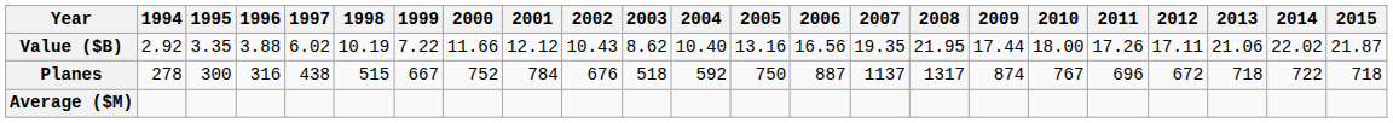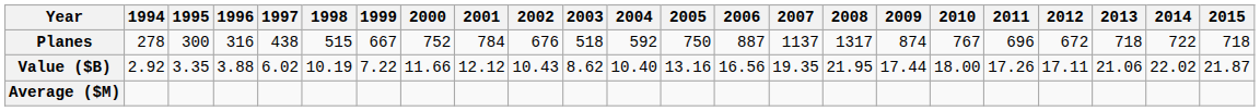 <table class="wikitable" style="text-align:right">
 <tr>
 <th>Year</th>
 <th>1994</th>
 <th>1995</th>
 <th>1996</th>
 <th>1997</th>
 <th>1998</th>
 <th>1999</th>
 <th>2000</th>
 <th>2001</th>
 <th>2002</th>
 <th>2003</th>
 <th>2004</th>
 <th>2005</th>
 <th>2006</th>
 <th>2007</th>
 <th>2008</th>
 <th>2009</th>
 <th>2010</th>
 <th>2011</th>
 <th>2012</th>
 <th>2013</th>
 <th>2014</th>
 <th>2015</th>
 </tr>
 <tr>
+<th>Planes</th>
+<td>278</td>
+<td>300</td>
+<td>316</td>
+<td>438</td>
+<td>515</td>
+<td>667</td>
+<td>752</td>
+<td>784</td>
+<td>676</td>
+<td>518</td>
+<td>592</td>
+<td>750</td>
+<td>887</td>
+<td>1137</td>
+<td>1317</td>
+<td>874</td>
+<td>767</td>
+<td>696</td>
+<td>672</td>
+<td>718</td>
+<td>722</td>
+<td>718</td>
+</tr>
+<tr>
 <th>Value ($B)</th>
 <td>2.92</td>
 <td>3.35</td>
 <td>3.88</td>
 <td>6.02</td>
 <td>10.19</td>
 <td>7.22</td>
 <td>11.66</td>
 <td>12.12</td>
 <td>10.43</td>
 <td>8.62</td>
 <td>10.40</td>
 <td>13.16</td>
 <td>16.56</td>
 <td>19.35</td>
 <td>21.95</td>
 <td>17.44</td>
 <td>18.00</td>
 <td>17.26</td>
 <td>17.11</td>
 <td>21.06</td>
 <td>22.02</td>
 <td>21.87</td>
-</tr>
-<tr>
-<th>Planes</th>
-<td>278</td>
-<td>300</td>
-<td>316</td>
-<td>438</td>
-<td>515</td>
-<td>667</td>
-<td>752</td>
-<td>784</td>
-<td>676</td>
-<td>518</td>
-<td>592</td>
-<td>750</td>
-<td>887</td>
-<td>1137</td>
-<td>1317</td>
-<td>874</td>
-<td>767</td>
-<td>696</td>
-<td>672</td>
-<td>718</td>
-<td>722</td>
-<td>718</td>
 </tr>
 <tr>
 <th>Average ($M)</th>
 <td></td>
 <td></td>
 <td></td>
 <td></td>
 <td></td>
 <td></td>
 <td></td>
 <td></td>
 <td></td>
 <td></td>
 <td></td>
 <td></td>
 <td></td>
 <td></td>
 <td></td>
 <td></td>
 <td></td>
 <td></td>
 <td></td>
 <td></td>
 <td></td>
 <td></td>
 </tr>
 </table>
